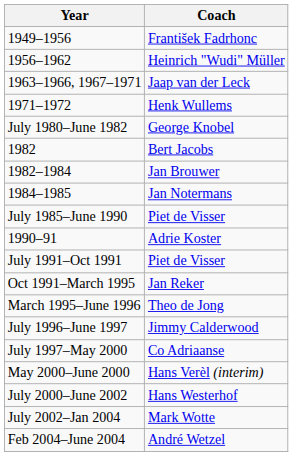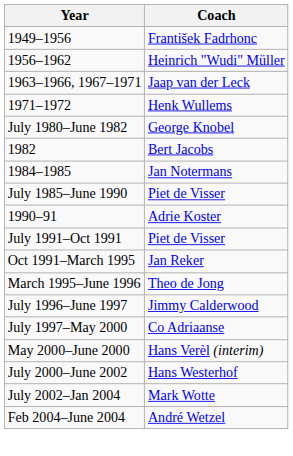 <table class="wikitable">
 <tr>
 <th>Year</th>
 <th>Coach</th>
 </tr>
 <tr>
 <td>1949–1956</td>
 <td> <a href='#'>František Fadrhonc</a></td>
 </tr>
 <tr>
 <td>1956–1962</td>
 <td> <a href='#'>Heinrich "Wudi" Müller</a></td>
 </tr>
 <tr>
 <td>1963–1966, 1967–1971</td>
 <td> <a href='#'>Jaap van der Leck</a></td>
 </tr>
 <tr>
 <td>1971–1972</td>
 <td> <a href='#'>Henk Wullems</a></td>
 </tr>
 <tr>
 <td>July 1980–June 1982</td>
 <td> <a href='#'>George Knobel</a></td>
 </tr>
 <tr>
 <td>1982</td>
 <td> <a href='#'>Bert Jacobs</a></td>
-</tr>
-<tr>
-<td>1982–1984</td>
-<td> <a href='#'>Jan Brouwer</a></td>
 </tr>
 <tr>
 <td>1984–1985</td>
 <td> <a href='#'>Jan Notermans</a></td>
 </tr>
 <tr>
 <td>July 1985–June 1990</td>
 <td> <a href='#'>Piet de Visser</a></td>
 </tr>
 <tr>
 <td>1990–91</td>
 <td> <a href='#'>Adrie Koster</a></td>
 </tr>
 <tr>
 <td>July 1991–Oct 1991</td>
 <td> <a href='#'>Piet de Visser</a></td>
 </tr>
 <tr>
 <td>Oct 1991–March 1995</td>
 <td> <a href='#'>Jan Reker</a></td>
 </tr>
 <tr>
 <td>March 1995–June 1996</td>
 <td> <a href='#'>Theo de Jong</a></td>
 </tr>
 <tr>
 <td>July 1996–June 1997</td>
 <td> <a href='#'>Jimmy Calderwood</a></td>
 </tr>
 <tr>
 <td>July 1997–May 2000</td>
 <td> <a href='#'>Co Adriaanse</a></td>
 </tr>
 <tr>
 <td>May 2000–June 2000</td>
 <td> <a href='#'>Hans Verèl</a> <em>(interim)</em></td>
 </tr>
 <tr>
 <td>July 2000–June 2002</td>
 <td> <a href='#'>Hans Westerhof</a></td>
 </tr>
 <tr>
 <td>July 2002–Jan 2004</td>
 <td> <a href='#'>Mark Wotte</a></td>
 </tr>
 <tr>
 <td>Feb 2004–June 2004</td>
 <td> <a href='#'>André Wetzel</a></td>
 </tr>
 </table>
